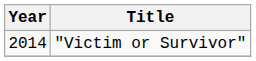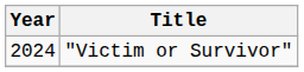 <table class="wikitable sortable">
 <tr>
 <th>Year</th>
 <th>Title</th>
 </tr>
 <tr>
-<td>2014</td>
+<td>2024</td>
 <td>"Victim or Survivor" </td>
 </tr>
 <tr>
 </tr>
 </table>
